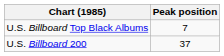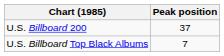 <table class="wikitable">
 <tr>
 <th>Chart (1985)</th>
 <th>Peak position</th>
 </tr>
 <tr>
+<td>U.S. <a href='#'><em>Billboard</em> 200</a></td>
+<td style="text-align:center;">37</td>
+</tr>
+<tr>
 <td>U.S. <em>Billboard</em> <a href='#'>Top Black Albums</a></td>
 <td style="text-align:center;">7</td>
 </tr>
-<tr>
-<td>U.S. <a href='#'><em>Billboard</em> 200</a></td>
-<td style="text-align:center;">37</td>
-</tr>
 </table>
